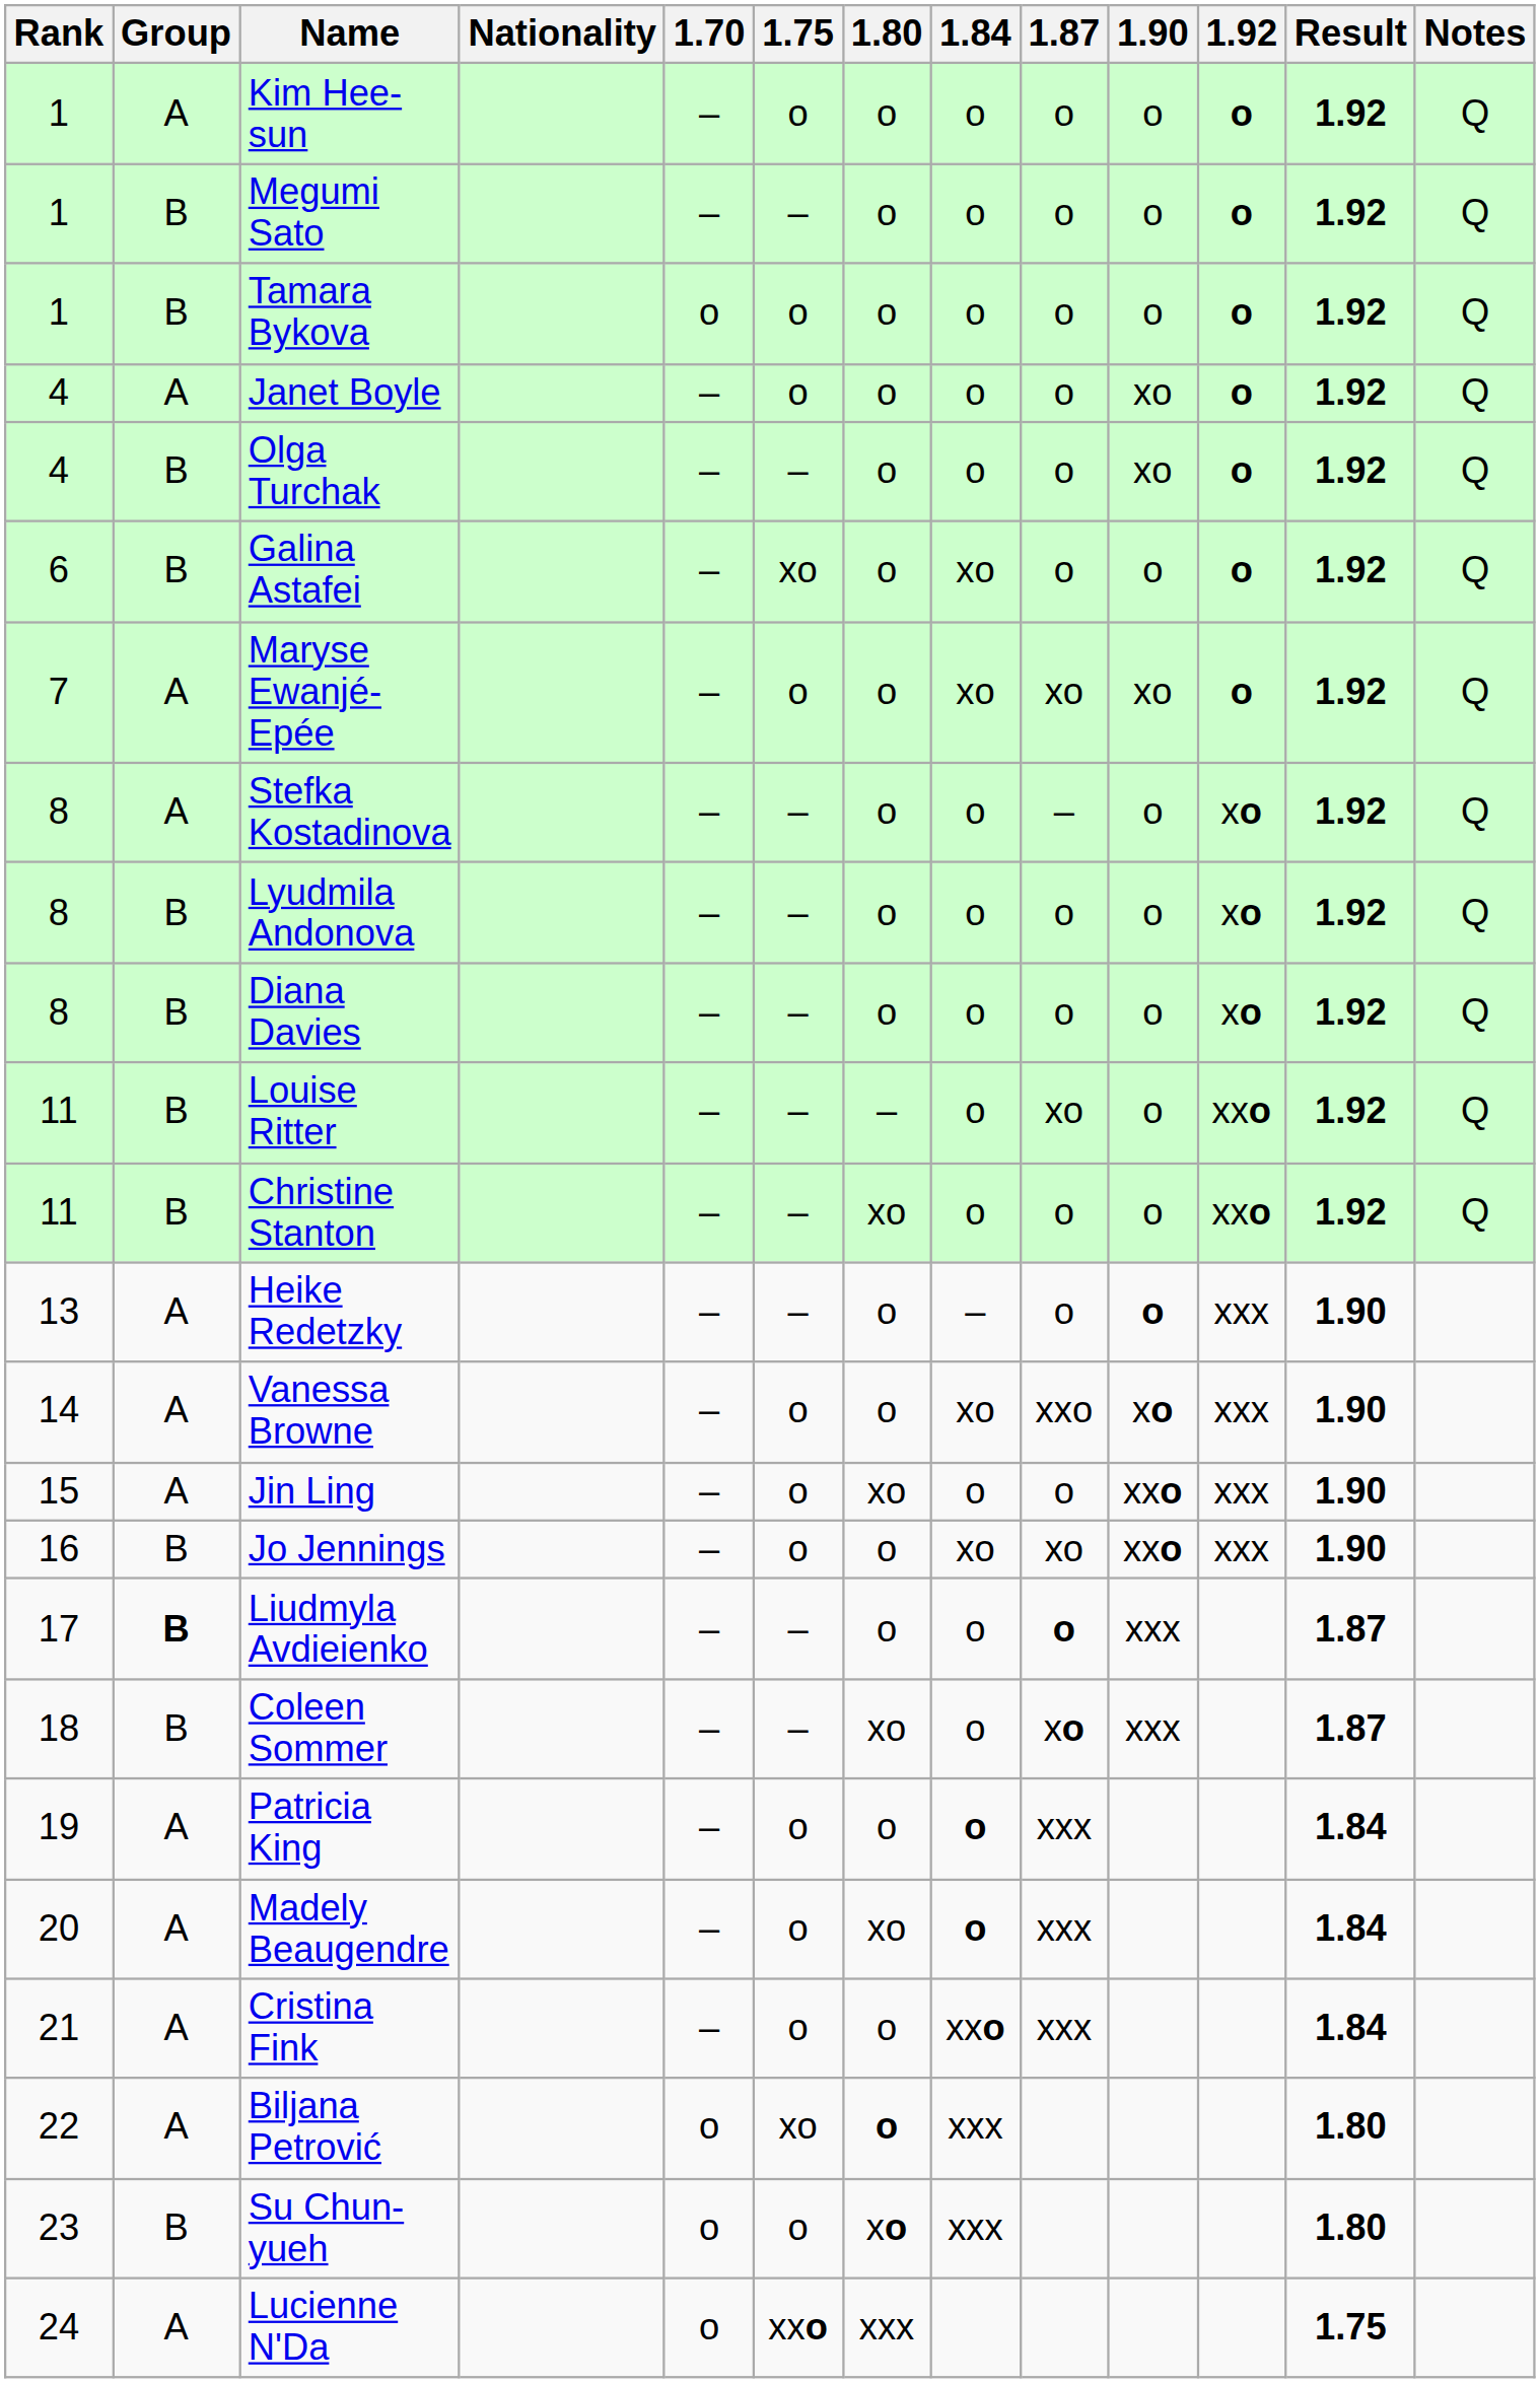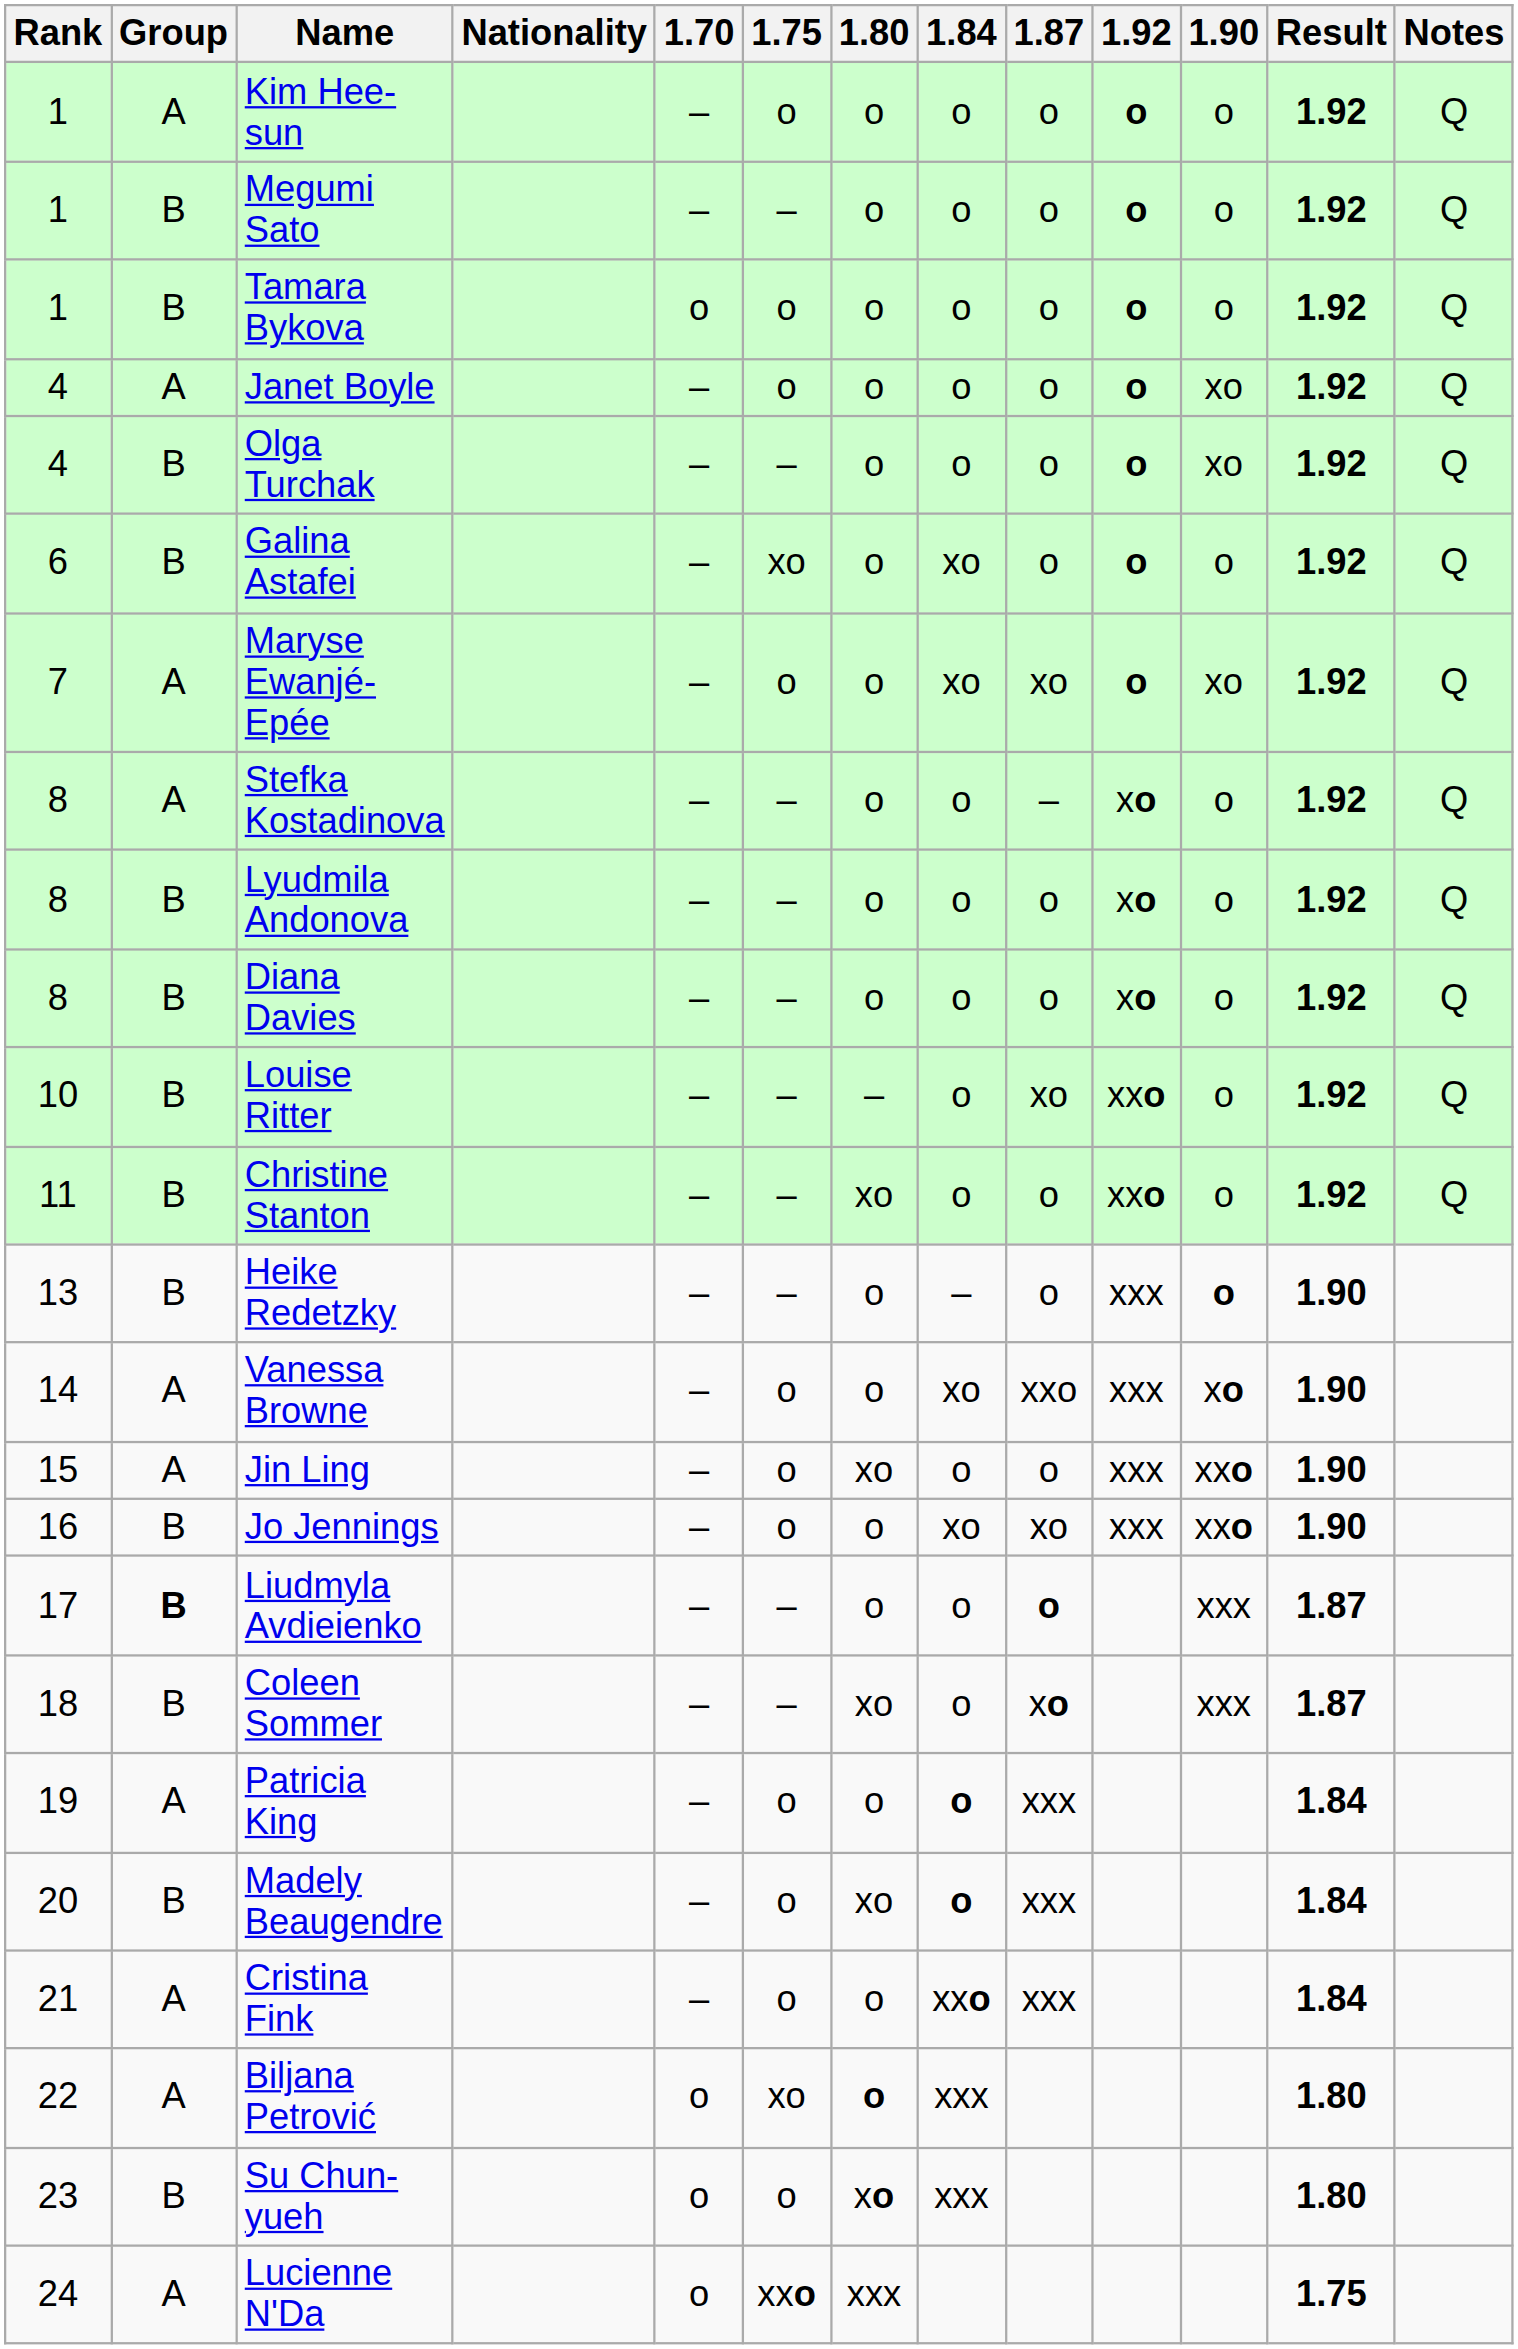 <table class="wikitable sortable" style="text-align:center">
 <tr>
 <th>Rank</th>
 <th>Group</th>
 <th>Name</th>
 <th>Nationality</th>
 <th>1.70</th>
 <th>1.75</th>
 <th>1.80</th>
 <th>1.84</th>
 <th>1.87</th>
+<th>1.92</th>
 <th>1.90</th>
-<th>1.92</th>
 <th>Result</th>
 <th>Notes</th>
 </tr>
 <tr bgcolor=ccffcc>
 <td>1</td>
 <td>A</td>
 <td align=left><a href='#'>Kim Hee-sun</a></td>
 <td align=left></td>
 <td>–</td>
 <td>o</td>
 <td>o</td>
 <td>o</td>
 <td>o</td>
+<td><strong>o</strong></td>
 <td>o</td>
-<td><strong>o</strong></td>
 <td><strong>1.92</strong></td>
 <td>Q</td>
 </tr>
 <tr bgcolor=ccffcc>
 <td>1</td>
 <td>B</td>
 <td align=left><a href='#'>Megumi Sato</a></td>
 <td align=left></td>
 <td>–</td>
 <td>–</td>
 <td>o</td>
 <td>o</td>
 <td>o</td>
+<td><strong>o</strong></td>
 <td>o</td>
-<td><strong>o</strong></td>
 <td><strong>1.92</strong></td>
 <td>Q</td>
 </tr>
 <tr bgcolor=ccffcc>
 <td>1</td>
 <td>B</td>
 <td align=left><a href='#'>Tamara Bykova</a></td>
 <td align=left></td>
 <td>o</td>
 <td>o</td>
 <td>o</td>
 <td>o</td>
 <td>o</td>
+<td><strong>o</strong></td>
 <td>o</td>
-<td><strong>o</strong></td>
 <td><strong>1.92</strong></td>
 <td>Q</td>
 </tr>
 <tr bgcolor=ccffcc>
 <td>4</td>
 <td>A</td>
 <td align=left><a href='#'>Janet Boyle</a></td>
 <td align=left></td>
 <td>–</td>
 <td>o</td>
 <td>o</td>
 <td>o</td>
 <td>o</td>
+<td><strong>o</strong></td>
 <td>xo</td>
-<td><strong>o</strong></td>
 <td><strong>1.92</strong></td>
 <td>Q</td>
 </tr>
 <tr bgcolor=ccffcc>
 <td>4</td>
 <td>B</td>
 <td align=left><a href='#'>Olga Turchak</a></td>
 <td align=left></td>
 <td>–</td>
 <td>–</td>
 <td>o</td>
 <td>o</td>
 <td>o</td>
+<td><strong>o</strong></td>
 <td>xo</td>
-<td><strong>o</strong></td>
 <td><strong>1.92</strong></td>
 <td>Q</td>
 </tr>
 <tr bgcolor=ccffcc>
 <td>6</td>
 <td>B</td>
 <td align=left><a href='#'>Galina Astafei</a></td>
 <td align=left></td>
 <td>–</td>
 <td>xo</td>
 <td>o</td>
 <td>xo</td>
 <td>o</td>
+<td><strong>o</strong></td>
 <td>o</td>
-<td><strong>o</strong></td>
 <td><strong>1.92</strong></td>
 <td>Q</td>
 </tr>
 <tr bgcolor=ccffcc>
 <td>7</td>
 <td>A</td>
 <td align=left><a href='#'>Maryse Ewanjé-Epée</a></td>
 <td align=left></td>
 <td>–</td>
 <td>o</td>
 <td>o</td>
 <td>xo</td>
 <td>xo</td>
+<td><strong>o</strong></td>
 <td>xo</td>
-<td><strong>o</strong></td>
 <td><strong>1.92</strong></td>
 <td>Q</td>
 </tr>
 <tr bgcolor=ccffcc>
 <td>8</td>
 <td>A</td>
 <td align=left><a href='#'>Stefka Kostadinova</a></td>
 <td align=left></td>
 <td>–</td>
 <td>–</td>
 <td>o</td>
 <td>o</td>
 <td>–</td>
+<td>x<strong>o</strong></td>
 <td>o</td>
-<td>x<strong>o</strong></td>
 <td><strong>1.92</strong></td>
 <td>Q</td>
 </tr>
 <tr bgcolor=ccffcc>
 <td>8</td>
 <td>B</td>
 <td align=left><a href='#'>Lyudmila Andonova</a></td>
 <td align=left></td>
 <td>–</td>
 <td>–</td>
 <td>o</td>
 <td>o</td>
 <td>o</td>
+<td>x<strong>o</strong></td>
 <td>o</td>
-<td>x<strong>o</strong></td>
 <td><strong>1.92</strong></td>
 <td>Q</td>
 </tr>
 <tr bgcolor=ccffcc>
 <td>8</td>
 <td>B</td>
 <td align=left><a href='#'>Diana Davies</a></td>
 <td align=left></td>
 <td>–</td>
 <td>–</td>
 <td>o</td>
 <td>o</td>
 <td>o</td>
+<td>x<strong>o</strong></td>
 <td>o</td>
-<td>x<strong>o</strong></td>
 <td><strong>1.92</strong></td>
 <td>Q</td>
 </tr>
 <tr bgcolor=ccffcc>
-<td>11</td>
+<td>10</td>
 <td>B</td>
 <td align=left><a href='#'>Louise Ritter</a></td>
 <td align=left></td>
 <td>–</td>
 <td>–</td>
 <td>–</td>
 <td>o</td>
 <td>xo</td>
+<td>xx<strong>o</strong></td>
 <td>o</td>
-<td>xx<strong>o</strong></td>
 <td><strong>1.92</strong></td>
 <td>Q</td>
 </tr>
 <tr bgcolor=ccffcc>
 <td>11</td>
 <td>B</td>
 <td align=left><a href='#'>Christine Stanton</a></td>
 <td align=left></td>
 <td>–</td>
 <td>–</td>
 <td>xo</td>
 <td>o</td>
 <td>o</td>
+<td>xx<strong>o</strong></td>
 <td>o</td>
-<td>xx<strong>o</strong></td>
 <td><strong>1.92</strong></td>
 <td>Q</td>
 </tr>
 <tr>
 <td>13</td>
-<td>A</td>
+<td>B</td>
 <td align=left><a href='#'>Heike Redetzky</a></td>
 <td align=left></td>
 <td>–</td>
 <td>–</td>
 <td>o</td>
 <td>–</td>
 <td>o</td>
+<td>xxx</td>
 <td><strong>o</strong></td>
-<td>xxx</td>
 <td><strong>1.90</strong></td>
 <td></td>
 </tr>
 <tr>
 <td>14</td>
 <td>A</td>
 <td align=left><a href='#'>Vanessa Browne</a></td>
 <td align=left></td>
 <td>–</td>
 <td>o</td>
 <td>o</td>
 <td>xo</td>
 <td>xxo</td>
+<td>xxx</td>
 <td>x<strong>o</strong></td>
-<td>xxx</td>
 <td><strong>1.90</strong></td>
 <td></td>
 </tr>
 <tr>
 <td>15</td>
 <td>A</td>
 <td align=left><a href='#'>Jin Ling</a></td>
 <td align=left></td>
 <td>–</td>
 <td>o</td>
 <td>xo</td>
 <td>o</td>
 <td>o</td>
+<td>xxx</td>
 <td>xx<strong>o</strong></td>
-<td>xxx</td>
 <td><strong>1.90</strong></td>
 <td></td>
 </tr>
 <tr>
 <td>16</td>
 <td>B</td>
 <td align=left><a href='#'>Jo Jennings</a></td>
 <td align=left></td>
 <td>–</td>
 <td>o</td>
 <td>o</td>
 <td>xo</td>
 <td>xo</td>
+<td>xxx</td>
 <td>xx<strong>o</strong></td>
-<td>xxx</td>
 <td><strong>1.90</strong></td>
 <td></td>
 </tr>
 <tr>
 <td>17</td>
 <td><strong>B</strong></td>
 <td align=left><a href='#'>Liudmyla Avdieienko</a></td>
 <td align=left></td>
 <td>–</td>
 <td>–</td>
 <td>o</td>
 <td>o</td>
 <td><strong>o</strong></td>
+<td></td>
 <td>xxx</td>
-<td></td>
 <td><strong>1.87</strong></td>
 <td></td>
 </tr>
 <tr>
 <td>18</td>
 <td>B</td>
 <td align=left><a href='#'>Coleen Sommer</a></td>
 <td align=left></td>
 <td>–</td>
 <td>–</td>
 <td>xo</td>
 <td>o</td>
 <td>x<strong>o</strong></td>
+<td></td>
 <td>xxx</td>
-<td></td>
 <td><strong>1.87</strong></td>
 <td></td>
 </tr>
 <tr>
 <td>19</td>
 <td>A</td>
 <td align=left><a href='#'>Patricia King</a></td>
 <td align=left></td>
 <td>–</td>
 <td>o</td>
 <td>o</td>
 <td><strong>o</strong></td>
 <td>xxx</td>
 <td></td>
 <td></td>
 <td><strong>1.84</strong></td>
 <td></td>
 </tr>
 <tr>
 <td>20</td>
-<td>A</td>
+<td>B</td>
 <td align=left><a href='#'>Madely Beaugendre</a></td>
 <td align=left></td>
 <td>–</td>
 <td>o</td>
 <td>xo</td>
 <td><strong>o</strong></td>
 <td>xxx</td>
 <td></td>
 <td></td>
 <td><strong>1.84</strong></td>
 <td></td>
 </tr>
 <tr>
 <td>21</td>
 <td>A</td>
 <td align=left><a href='#'>Cristina Fink</a></td>
 <td align=left></td>
 <td>–</td>
 <td>o</td>
 <td>o</td>
 <td>xx<strong>o</strong></td>
 <td>xxx</td>
 <td></td>
 <td></td>
 <td><strong>1.84</strong></td>
 <td></td>
 </tr>
 <tr>
 <td>22</td>
 <td>A</td>
 <td align=left><a href='#'>Biljana Petrović</a></td>
 <td align=left></td>
 <td>o</td>
 <td>xo</td>
 <td><strong>o</strong></td>
 <td>xxx</td>
 <td></td>
 <td></td>
 <td></td>
 <td><strong>1.80</strong></td>
 <td></td>
 </tr>
 <tr>
 <td>23</td>
 <td>B</td>
 <td align=left><a href='#'>Su Chun-yueh</a></td>
 <td align=left></td>
 <td>o</td>
 <td>o</td>
 <td>x<strong>o</strong></td>
 <td>xxx</td>
 <td></td>
 <td></td>
 <td></td>
 <td><strong>1.80</strong></td>
 <td></td>
 </tr>
 <tr>
 <td>24</td>
 <td>A</td>
 <td align=left><a href='#'>Lucienne N'Da</a></td>
 <td align=left></td>
 <td>o</td>
 <td>xx<strong>o</strong></td>
 <td>xxx</td>
 <td></td>
 <td></td>
 <td></td>
 <td></td>
 <td><strong>1.75</strong></td>
 <td></td>
 </tr>
 </table>
